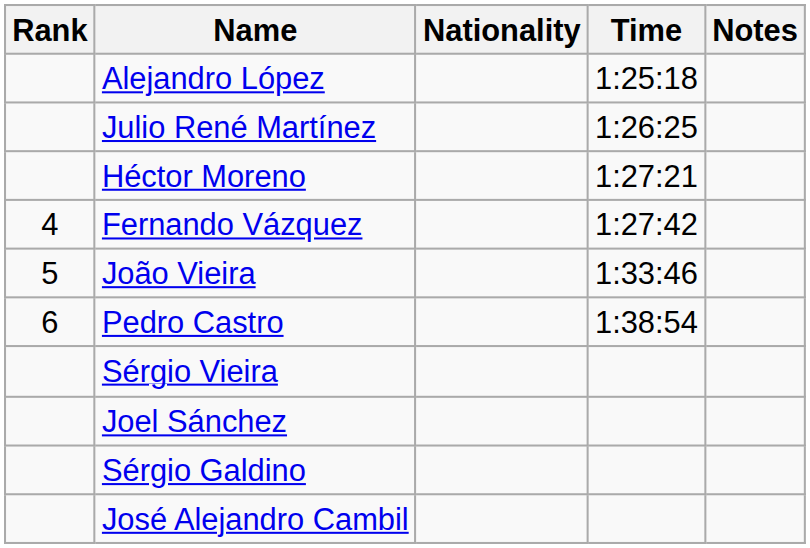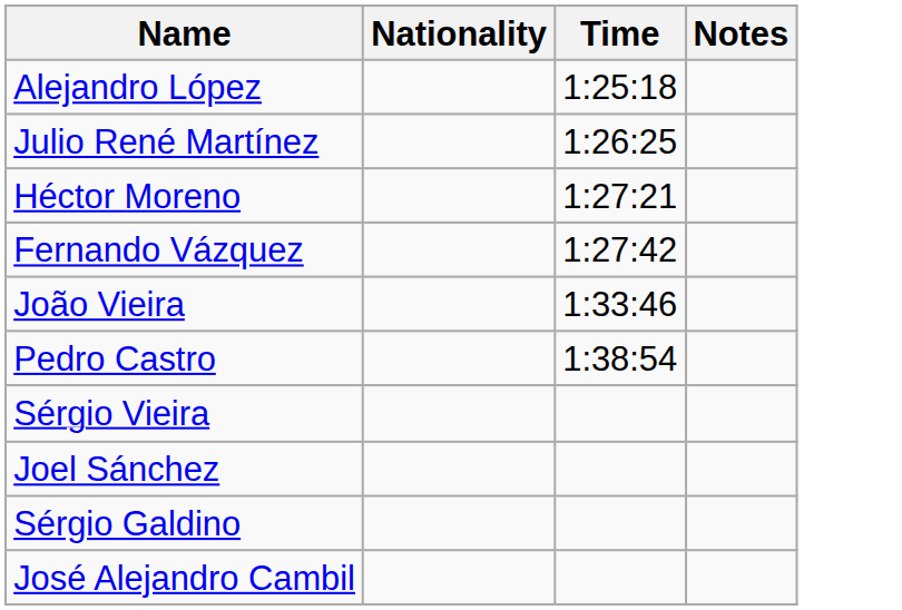 <table class="wikitable sortable" style="text-align:center;font-size:95%">
 <tr>
-<th>Rank</th>
 <th>Name</th>
 <th>Nationality</th>
 <th>Time</th>
 <th>Notes</th>
 </tr>
 <tr>
-<td></td>
 <td align=left><a href='#'>Alejandro López</a></td>
 <td align=left></td>
 <td>1:25:18</td>
 <td></td>
 </tr>
 <tr>
-<td></td>
 <td align=left><a href='#'>Julio René Martínez</a></td>
 <td align=left></td>
 <td>1:26:25</td>
 <td></td>
 </tr>
 <tr>
-<td></td>
 <td align=left><a href='#'>Héctor Moreno</a></td>
 <td align=left></td>
 <td>1:27:21</td>
 <td></td>
 </tr>
 <tr>
-<td>4</td>
 <td align=left><a href='#'>Fernando Vázquez</a></td>
 <td align=left></td>
 <td>1:27:42</td>
 <td></td>
 </tr>
 <tr>
-<td>5</td>
 <td align=left><a href='#'>João Vieira</a></td>
 <td align=left></td>
 <td>1:33:46</td>
 <td></td>
 </tr>
 <tr>
-<td>6</td>
 <td align=left><a href='#'>Pedro Castro</a></td>
 <td align=left></td>
 <td>1:38:54</td>
 <td></td>
 </tr>
 <tr>
-<td></td>
 <td align=left><a href='#'>Sérgio Vieira</a></td>
 <td align=left></td>
 <td></td>
 <td></td>
 </tr>
 <tr>
-<td></td>
 <td align=left><a href='#'>Joel Sánchez</a></td>
 <td align=left></td>
 <td></td>
 <td></td>
 </tr>
 <tr>
-<td></td>
 <td align=left><a href='#'>Sérgio Galdino</a></td>
 <td align=left></td>
 <td></td>
 <td></td>
 </tr>
 <tr>
-<td></td>
 <td align=left><a href='#'>José Alejandro Cambil</a></td>
 <td align=left></td>
 <td></td>
 <td></td>
 </tr>
 </table>
